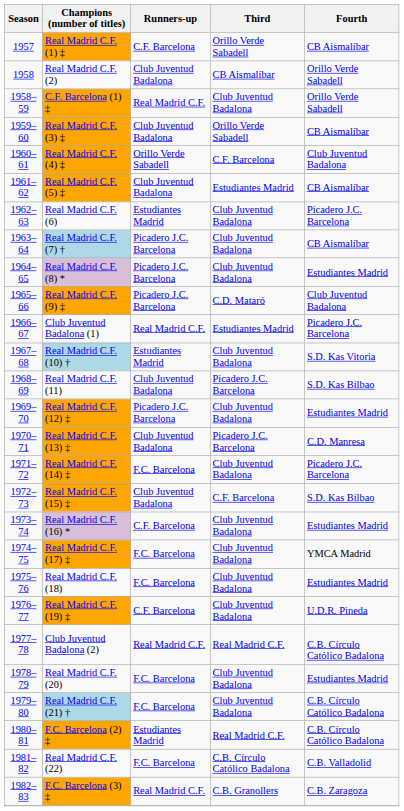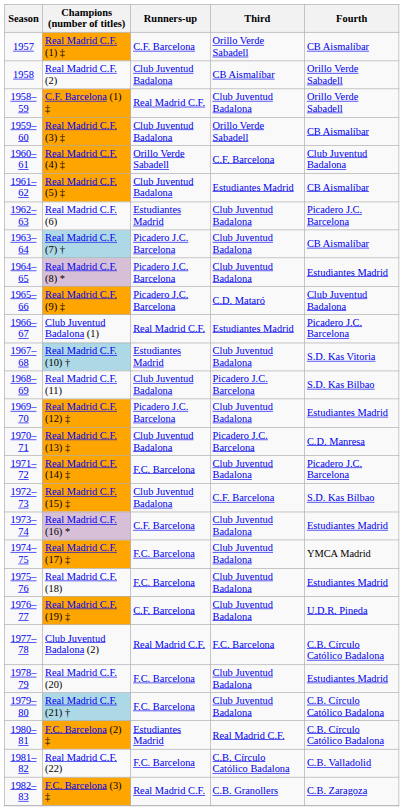 <table class="wikitable sortable">
 <tr>
 <th scope="col">Season</th>
 <th scope="col">Champions<br>(number of titles)</th>
 <th scope="col">Runners-up</th>
 <th scope="col">Third</th>
 <th scope="col">Fourth</th>
 </tr>
 <tr>
 <td style="text-align:center;"><a href='#'>1957</a></td>
 <td style="background-color:#FFA500"><a href='#'>Real Madrid C.F.</a> (1) ‡</td>
 <td><a href='#'>C.F. Barcelona</a></td>
 <td><a href='#'>Orillo Verde Sabadell</a></td>
 <td><a href='#'>CB Aismalíbar</a></td>
 </tr>
 <tr>
 <td style="text-align:center;"><a href='#'>1958</a></td>
 <td><a href='#'>Real Madrid C.F.</a> (2)</td>
 <td><a href='#'>Club Juventud Badalona</a></td>
 <td><a href='#'>CB Aismalíbar</a></td>
 <td><a href='#'>Orillo Verde Sabadell</a></td>
 </tr>
 <tr>
 <td style="text-align:center;"><a href='#'>1958–59</a></td>
 <td style="background-color:#FFA500"><a href='#'>C.F. Barcelona</a> (1) ‡</td>
 <td><a href='#'>Real Madrid C.F.</a></td>
 <td><a href='#'>Club Juventud Badalona</a></td>
 <td><a href='#'>Orillo Verde Sabadell</a></td>
 </tr>
 <tr>
 <td style="text-align:center;"><a href='#'>1959–60</a></td>
 <td style="background-color:#FFA500"><a href='#'>Real Madrid C.F.</a> (3) ‡</td>
 <td><a href='#'>Club Juventud Badalona</a></td>
 <td><a href='#'>Orillo Verde Sabadell</a></td>
 <td><a href='#'>CB Aismalíbar</a></td>
 </tr>
 <tr>
 <td style="text-align:center;"><a href='#'>1960–61</a></td>
 <td style="background-color:#FFA500"><a href='#'>Real Madrid C.F.</a> (4) ‡</td>
 <td><a href='#'>Orillo Verde Sabadell</a></td>
 <td><a href='#'>C.F. Barcelona</a></td>
 <td><a href='#'>Club Juventud Badalona</a></td>
 </tr>
 <tr>
 <td style="text-align:center;"><a href='#'>1961–62</a></td>
 <td style="background-color:#FFA500"><a href='#'>Real Madrid C.F.</a> (5) ‡</td>
 <td><a href='#'>Club Juventud Badalona</a></td>
 <td><a href='#'>Estudiantes Madrid</a></td>
 <td><a href='#'>CB Aismalíbar</a></td>
 </tr>
 <tr>
 <td style="text-align:center;"><a href='#'>1962–63</a></td>
 <td><a href='#'>Real Madrid C.F.</a> (6)</td>
 <td><a href='#'>Estudiantes Madrid</a></td>
 <td><a href='#'>Club Juventud Badalona</a></td>
 <td><a href='#'>Picadero J.C. Barcelona</a></td>
 </tr>
 <tr>
 <td style="text-align:center;"><a href='#'>1963–64</a></td>
 <td style="background-color:#ADD8E6"><a href='#'>Real Madrid C.F.</a> (7) †</td>
 <td><a href='#'>Picadero J.C. Barcelona</a></td>
 <td><a href='#'>Club Juventud Badalona</a></td>
 <td><a href='#'>CB Aismalíbar</a></td>
 </tr>
 <tr>
 <td style="text-align:center;"><a href='#'>1964–65</a></td>
 <td style="background-color:#D8BFD8"><a href='#'>Real Madrid C.F.</a> (8) *</td>
 <td><a href='#'>Picadero J.C. Barcelona</a></td>
 <td><a href='#'>Club Juventud Badalona</a></td>
 <td><a href='#'>Estudiantes Madrid</a></td>
 </tr>
 <tr>
 <td style="text-align:center;"><a href='#'>1965–66</a></td>
 <td style="background-color:#FFA500"><a href='#'>Real Madrid C.F.</a> (9) ‡</td>
 <td><a href='#'>Picadero J.C. Barcelona</a></td>
 <td><a href='#'>C.D. Mataró</a></td>
 <td><a href='#'>Club Juventud Badalona</a></td>
 </tr>
 <tr>
 <td style="text-align:center;"><a href='#'>1966–67</a></td>
 <td><a href='#'>Club Juventud Badalona</a> (1)</td>
 <td><a href='#'>Real Madrid C.F.</a></td>
 <td><a href='#'>Estudiantes Madrid</a></td>
 <td><a href='#'>Picadero J.C. Barcelona</a></td>
 </tr>
 <tr>
 <td style="text-align:center;"><a href='#'>1967–68</a></td>
 <td style="background-color:#ADD8E6"><a href='#'>Real Madrid C.F.</a> (10) †</td>
 <td><a href='#'>Estudiantes Madrid</a></td>
 <td><a href='#'>Club Juventud Badalona</a></td>
 <td><a href='#'>S.D. Kas Vitoria</a></td>
 </tr>
 <tr>
 <td style="text-align:center;"><a href='#'>1968–69</a></td>
 <td><a href='#'>Real Madrid C.F.</a> (11)</td>
 <td><a href='#'>Club Juventud Badalona</a></td>
 <td><a href='#'>Picadero J.C. Barcelona</a></td>
 <td><a href='#'>S.D. Kas Bilbao</a></td>
 </tr>
 <tr>
 <td style="text-align:center;"><a href='#'>1969–70</a></td>
 <td style="background-color:#FFA500"><a href='#'>Real Madrid C.F.</a> (12) ‡</td>
 <td><a href='#'>Picadero J.C. Barcelona</a></td>
 <td><a href='#'>Club Juventud Badalona</a></td>
 <td><a href='#'>Estudiantes Madrid</a></td>
 </tr>
 <tr>
 <td style="text-align:center;"><a href='#'>1970–71</a></td>
 <td style="background-color:#FFA500"><a href='#'>Real Madrid C.F.</a> (13) ‡</td>
 <td><a href='#'>Club Juventud Badalona</a></td>
 <td><a href='#'>Picadero J.C. Barcelona</a></td>
 <td><a href='#'>C.D. Manresa</a></td>
 </tr>
 <tr>
 <td style="text-align:center;"><a href='#'>1971–72</a></td>
 <td style="background-color:#FFA500"><a href='#'>Real Madrid C.F.</a> (14) ‡</td>
 <td><a href='#'>F.C. Barcelona</a></td>
 <td><a href='#'>Club Juventud Badalona</a></td>
 <td><a href='#'>Picadero J.C. Barcelona</a></td>
 </tr>
 <tr>
 <td style="text-align:center;"><a href='#'>1972–73</a></td>
 <td style="background-color:#FFA500"><a href='#'>Real Madrid C.F.</a> (15) ‡</td>
 <td><a href='#'>Club Juventud Badalona</a></td>
 <td><a href='#'>C.F. Barcelona</a></td>
 <td><a href='#'>S.D. Kas Bilbao</a></td>
 </tr>
 <tr>
 <td style="text-align:center;"><a href='#'>1973–74</a></td>
 <td style="background-color:#D8BFD8"><a href='#'>Real Madrid C.F.</a> (16) *</td>
 <td><a href='#'>C.F. Barcelona</a></td>
 <td><a href='#'>Club Juventud Badalona</a></td>
 <td><a href='#'>Estudiantes Madrid</a></td>
 </tr>
 <tr>
 <td style="text-align:center;"><a href='#'>1974–75</a></td>
 <td style="background-color:#FFA500"><a href='#'>Real Madrid C.F.</a> (17) ‡</td>
 <td><a href='#'>F.C. Barcelona</a></td>
 <td><a href='#'>Club Juventud Badalona</a></td>
 <td>YMCA Madrid</td>
 </tr>
 <tr>
 <td style="text-align:center;"><a href='#'>1975–76</a></td>
 <td><a href='#'>Real Madrid C.F.</a> (18)</td>
 <td><a href='#'>F.C. Barcelona</a></td>
 <td><a href='#'>Club Juventud Badalona</a></td>
 <td><a href='#'>Estudiantes Madrid</a></td>
 </tr>
 <tr>
 <td style="text-align:center;"><a href='#'>1976–77</a></td>
 <td style="background-color:#FFA500"><a href='#'>Real Madrid C.F.</a> (19) ‡</td>
 <td><a href='#'>C.F. Barcelona</a></td>
 <td><a href='#'>Club Juventud Badalona</a></td>
 <td><a href='#'>U.D.R. Pineda</a></td>
 </tr>
 <tr>
 <td style="text-align:center;"><a href='#'>1977–78</a></td>
 <td><a href='#'>Club Juventud Badalona</a> (2)</td>
 <td><a href='#'>Real Madrid C.F.</a></td>
-<td><a href='#'>Real Madrid C.F.</a></td>
+<td><a href='#'>F.C. Barcelona</a></td>
 <td><br><a href='#'>C.B. Círculo Católico Badalona</a></td>
 </tr>
 <tr>
 <td style="text-align:center;"><a href='#'>1978–79</a></td>
 <td><a href='#'>Real Madrid C.F.</a> (20)</td>
 <td><a href='#'>F.C. Barcelona</a></td>
 <td><a href='#'>Club Juventud Badalona</a></td>
 <td><a href='#'>Estudiantes Madrid</a></td>
 </tr>
 <tr>
 <td style="text-align:center;"><a href='#'>1979–80</a></td>
 <td style="background-color:#ADD8E6"><a href='#'>Real Madrid C.F.</a> (21) †</td>
 <td><a href='#'>F.C. Barcelona</a></td>
 <td><a href='#'>Club Juventud Badalona</a></td>
 <td><a href='#'>C.B. Círculo Católico Badalona</a></td>
 </tr>
 <tr>
 <td style="text-align:center;"><a href='#'>1980–81</a></td>
 <td style="background-color:#FFA500"><a href='#'>F.C. Barcelona</a> (2) ‡</td>
 <td><a href='#'>Estudiantes Madrid</a></td>
 <td><a href='#'>Real Madrid C.F.</a></td>
 <td><a href='#'>C.B. Círculo Católico Badalona</a></td>
 </tr>
 <tr>
 <td style="text-align:center;"><a href='#'>1981–82</a></td>
 <td><a href='#'>Real Madrid C.F.</a> (22)</td>
 <td><a href='#'>F.C. Barcelona</a></td>
 <td><a href='#'>C.B. Círculo Católico Badalona</a></td>
 <td><a href='#'>C.B. Valladolid</a></td>
 </tr>
 <tr>
 <td style="text-align:center;"><a href='#'>1982–83</a></td>
 <td style="background-color:#FFA500"><a href='#'>F.C. Barcelona</a> (3) ‡</td>
 <td><a href='#'>Real Madrid C.F.</a></td>
 <td><a href='#'>C.B. Granollers</a></td>
 <td><a href='#'>C.B. Zaragoza</a></td>
 </tr>
 <tr>
 </tr>
 </table>
